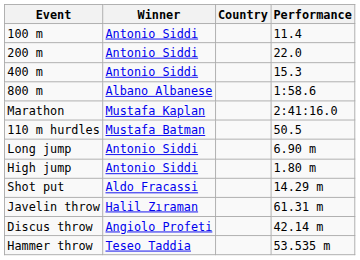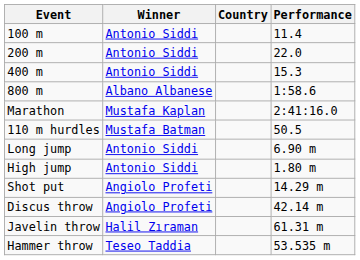 <table class=wikitable>
 <tr>
 <th>Event</th>
 <th>Winner</th>
 <th>Country</th>
 <th>Performance</th>
 </tr>
 <tr>
 <td>100 m</td>
 <td><a href='#'>Antonio Siddi</a></td>
 <td></td>
 <td>11.4</td>
 </tr>
 <tr>
 <td>200 m</td>
 <td><a href='#'>Antonio Siddi</a></td>
 <td></td>
 <td>22.0</td>
 </tr>
 <tr>
 <td>400 m</td>
 <td><a href='#'>Antonio Siddi</a></td>
 <td></td>
 <td>15.3</td>
 </tr>
 <tr>
 <td>800 m</td>
 <td><a href='#'>Albano Albanese</a></td>
 <td></td>
 <td>1:58.6</td>
 </tr>
 <tr>
 <td>Marathon</td>
 <td><a href='#'>Mustafa Kaplan</a></td>
 <td></td>
 <td>2:41:16.0</td>
 </tr>
 <tr>
 <td>110 m hurdles</td>
 <td><a href='#'>Mustafa Batman</a></td>
 <td></td>
 <td>50.5</td>
 </tr>
 <tr>
 <td>Long jump</td>
 <td><a href='#'>Antonio Siddi</a></td>
 <td></td>
 <td>6.90 m</td>
 </tr>
 <tr>
 <td>High jump</td>
 <td><a href='#'>Antonio Siddi</a></td>
 <td></td>
 <td>1.80 m</td>
 </tr>
 <tr>
 <td>Shot put</td>
-<td><a href='#'>Aldo Fracassi</a></td>
+<td><a href='#'>Angiolo Profeti</a></td>
 <td></td>
 <td>14.29 m</td>
+</tr>
+<tr>
+<td>Discus throw</td>
+<td><a href='#'>Angiolo Profeti</a></td>
+<td></td>
+<td>42.14 m</td>
 </tr>
 <tr>
 <td>Javelin throw</td>
 <td><a href='#'>Halil Zıraman</a></td>
 <td></td>
 <td>61.31 m</td>
 </tr>
 <tr>
-<td>Discus throw</td>
-<td><a href='#'>Angiolo Profeti</a></td>
-<td></td>
-<td>42.14 m</td>
-</tr>
-<tr>
 <td>Hammer throw</td>
 <td><a href='#'>Teseo Taddia</a></td>
 <td></td>
 <td>53.535 m</td>
 </tr>
 </table>
